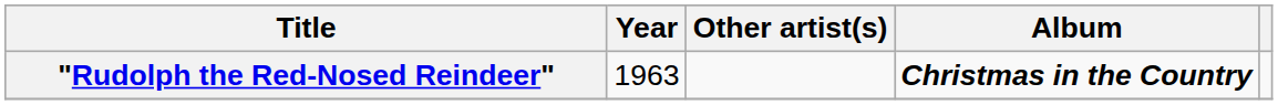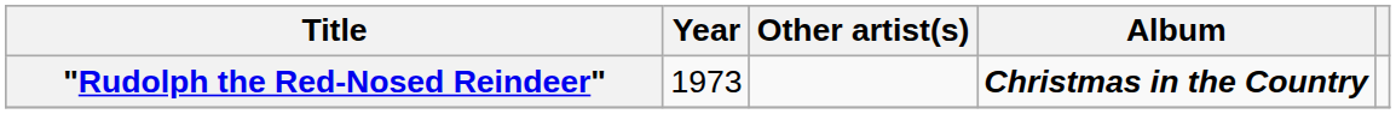 <table class="wikitable plainrowheaders" style="text-align:center;" border="1">
 <tr>
 <th scope="col" style="width:20em;">Title</th>
 <th scope="col">Year</th>
 <th scope="col">Other artist(s)</th>
 <th scope="col">Album</th>
 <th scope="col"></th>
 </tr>
 <tr>
 <th scope="row">"<a href='#'>Rudolph the Red-Nosed Reindeer</a>"</th>
-<td>1963</td>
+<td>1973</td>
 <td></td>
 <td><strong><em>Christmas in the Country</em></strong></td>
 <td></td>
 </tr>
 <tr>
 </tr>
 </table>
